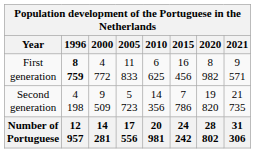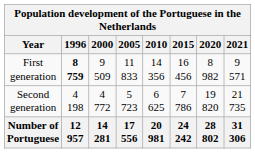 <table class="wikitable" width="50%" style="text-align:center;font-size:90%;line-height:120%">
 <tr>
 <th colspan="19">Population development of the Portuguese in the Netherlands</th>
 </tr>
 <tr>
 <th>Year</th>
 <th>1996</th>
 <th>2000</th>
 <th>2005</th>
 <th>2010</th>
 <th>2015</th>
 <th>2020</th>
 <th>2021</th>
 </tr>
 <tr>
 <td>First generation</td>
 <td><strong>8 759</strong></td>
-<td>4 772</td>
+<td>9 509</td>
 <td>11 833</td>
-<td>6 625</td>
+<td>14 356</td>
 <td>16 456</td>
 <td>8 982</td>
 <td>9 571</td>
 </tr>
 <tr>
 <td>Second generation</td>
 <td>4 198</td>
-<td>9 509</td>
+<td>4 772</td>
 <td>5 723</td>
-<td>14 356</td>
+<td>6 625</td>
 <td>7 786</td>
 <td>19 820</td>
 <td>21 735</td>
 </tr>
 <tr>
 <th>Number of Portuguese</th>
 <th>12 957</th>
 <th>14 281</th>
 <th>17 556</th>
 <th>20 981</th>
 <th>24 242</th>
 <th>28 802</th>
 <th>31 306</th>
 </tr>
 </table>
